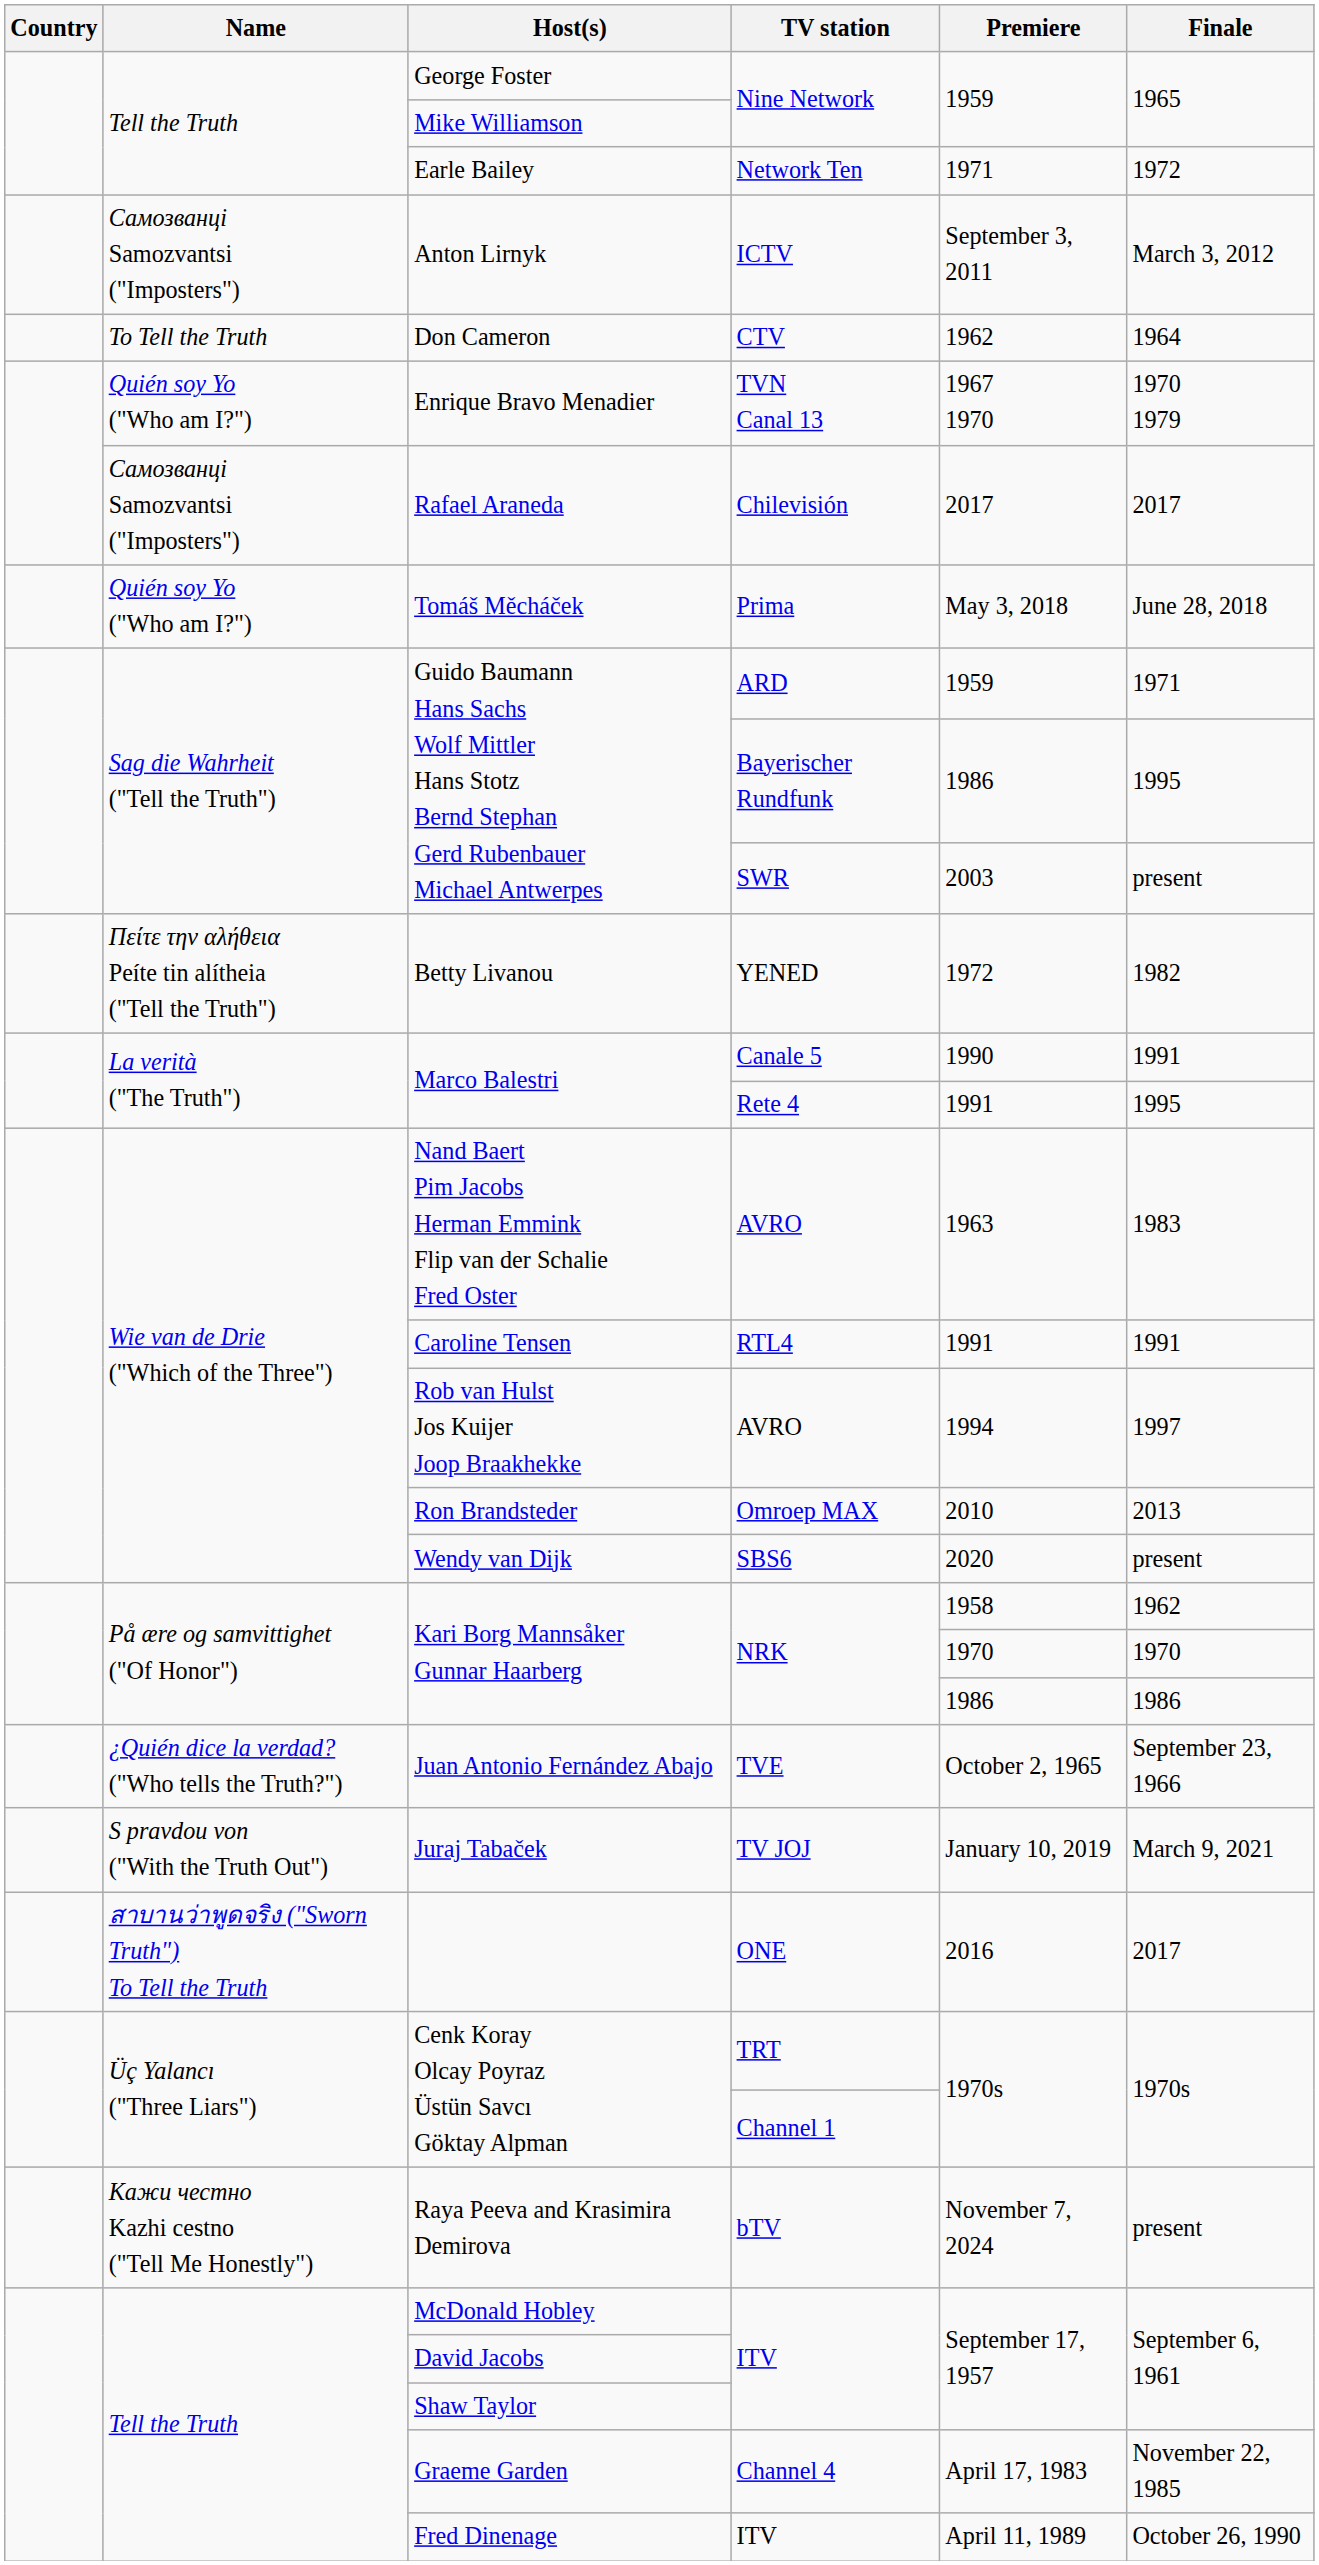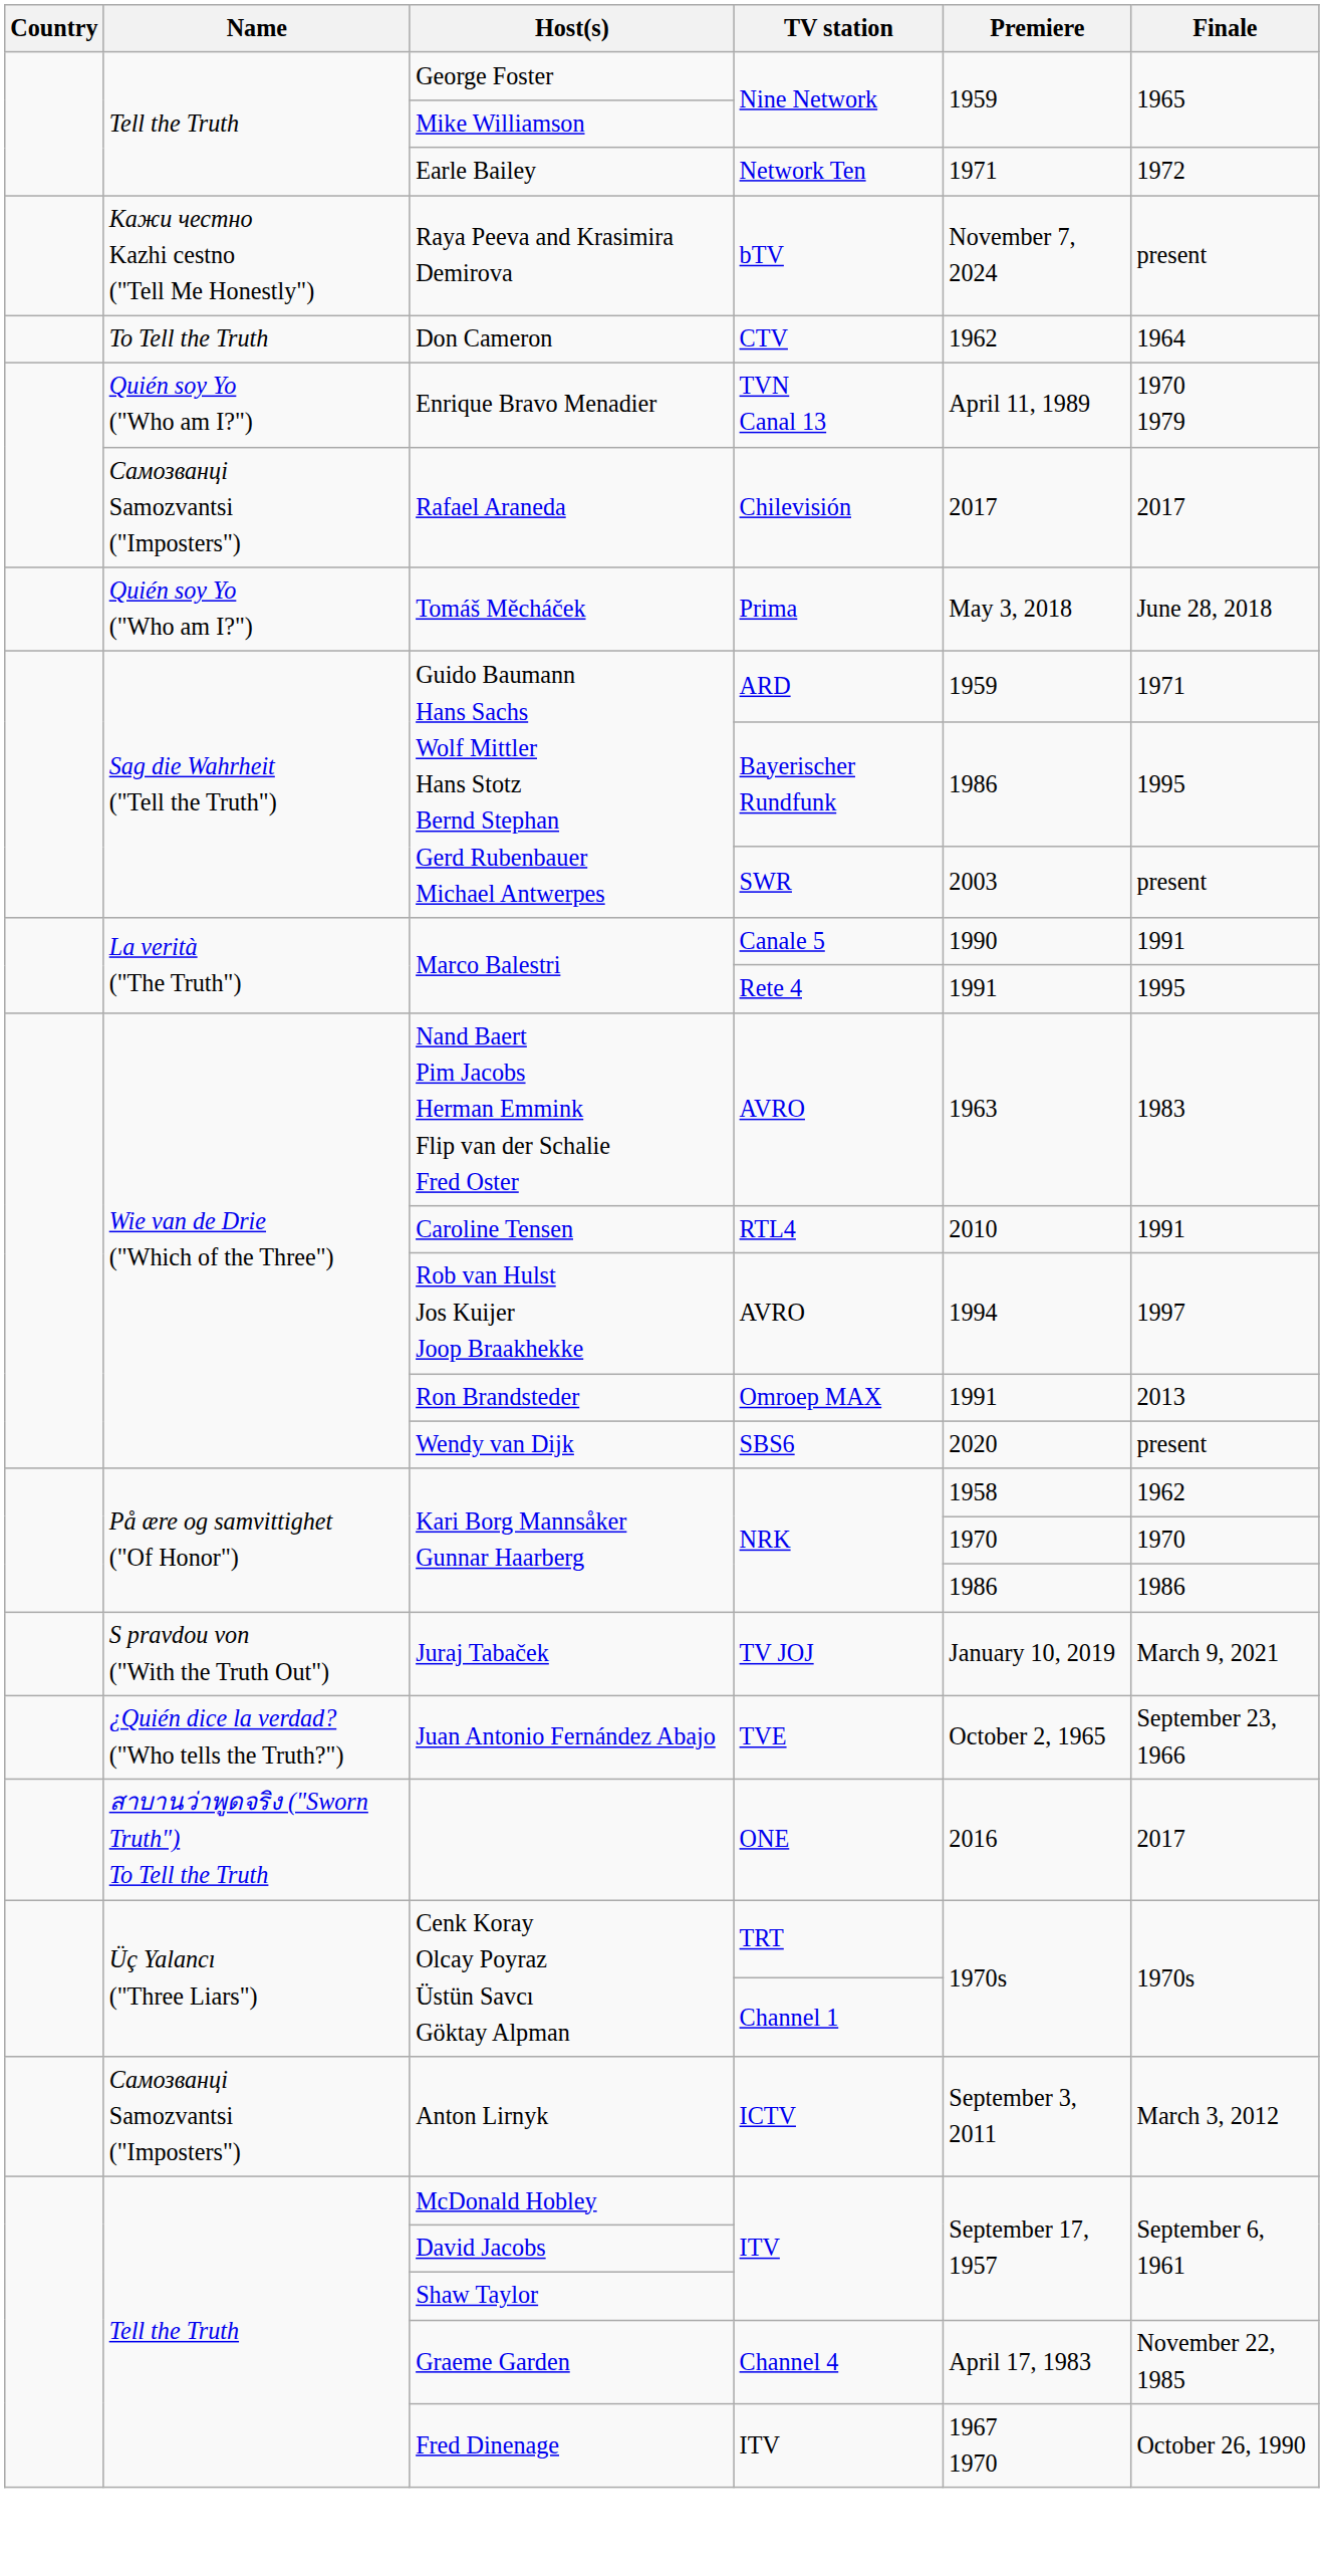 <table class="wikitable" style="font-size:1.00em; line-height:1.5em;">
 <tr>
 <th>Country</th>
 <th>Name</th>
 <th>Host(s)</th>
 <th>TV station</th>
 <th>Premiere</th>
 <th>Finale</th>
 </tr>
 <tr>
 <td rowspan="3"></td>
 <td rowspan="3"><em>Tell the Truth</em></td>
 <td>George Foster</td>
 <td rowspan="2"><a href='#'>Nine Network</a></td>
 <td rowspan="2">1959</td>
 <td rowspan="2">1965</td>
 </tr>
 <tr>
 <td><a href='#'>Mike Williamson</a></td>
 </tr>
 <tr>
 <td>Earle Bailey</td>
 <td><a href='#'>Network Ten</a></td>
 <td>1971</td>
 <td>1972</td>
 </tr>
 <tr>
 <td></td>
-<td><em>Самозванці</em><br>Samozvantsi<br>("Imposters")</td>
-<td>Anton Lirnyk</td>
-<td><a href='#'>ICTV</a></td>
-<td>September 3, 2011</td>
-<td>March 3, 2012</td>
+<td><em>Кажи честно</em><br>Kazhi cestno<br>("Tell Me Honestly")</td>
+<td>Raya Peeva and Krasimira Demirova</td>
+<td><a href='#'>bTV</a></td>
+<td>November 7, 2024</td>
+<td>present</td>
 </tr>
 <tr>
 <td> </td>
 <td><em>To Tell the Truth</em></td>
 <td>Don Cameron</td>
 <td><a href='#'>CTV</a></td>
 <td>1962</td>
 <td>1964</td>
 </tr>
 <tr>
 <td rowspan="2"></td>
 <td><em><a href='#'>Quién soy Yo</a></em><br> ("Who am I?")</td>
 <td>Enrique Bravo Menadier</td>
 <td><a href='#'>TVN</a><br><a href='#'>Canal 13</a></td>
-<td>1967<br>1970</td>
+<td>April 11, 1989</td>
 <td>1970<br>1979</td>
 </tr>
 <tr>
 <td><em>Самозванці</em><br>Samozvantsi<br>("Imposters")</td>
 <td><a href='#'>Rafael Araneda</a></td>
 <td><a href='#'>Chilevisión</a></td>
 <td>2017</td>
 <td>2017</td>
 </tr>
 <tr>
 <td></td>
 <td><em><a href='#'>Quién soy Yo</a></em><br> ("Who am I?")</td>
 <td><a href='#'>Tomáš Měcháček</a></td>
 <td><a href='#'>Prima</a></td>
 <td>May 3, 2018</td>
 <td>June 28, 2018</td>
 </tr>
 <tr>
 <td rowspan="3"></td>
 <td rowspan="3"><em><a href='#'>Sag die Wahrheit</a></em><br> ("Tell the Truth")</td>
 <td rowspan="3">Guido Baumann<br><a href='#'>Hans Sachs</a><br><a href='#'>Wolf Mittler</a><br>Hans Stotz<br><a href='#'>Bernd Stephan</a><br><a href='#'>Gerd Rubenbauer</a><br><a href='#'>Michael Antwerpes</a></td>
 <td><a href='#'>ARD</a></td>
 <td>1959</td>
 <td>1971</td>
 </tr>
 <tr>
 <td><a href='#'>Bayerischer Rundfunk</a></td>
 <td>1986</td>
 <td>1995</td>
 </tr>
 <tr>
 <td><a href='#'>SWR</a></td>
 <td>2003</td>
 <td>present</td>
 </tr>
 <tr>
-<td></td>
-<td><em>Πείτε την αλήθεια</em><br>Peíte tin alítheia<br> ("Tell the Truth")</td>
-<td>Betty Livanou</td>
-<td>YENED</td>
-<td>1972</td>
-<td>1982</td>
-</tr>
-<tr>
 <td rowspan="2"></td>
 <td rowspan="2"><em><a href='#'>La verità</a></em><br> ("The Truth")</td>
 <td rowspan="2"><a href='#'>Marco Balestri</a></td>
 <td><a href='#'>Canale 5</a></td>
 <td>1990</td>
 <td>1991</td>
 </tr>
 <tr>
 <td><a href='#'>Rete 4</a></td>
 <td>1991</td>
 <td>1995</td>
 </tr>
 <tr>
 <td rowspan="5"></td>
 <td rowspan="5"><em><a href='#'>Wie van de Drie</a></em><br> ("Which of the Three")</td>
 <td><a href='#'>Nand Baert</a><br><a href='#'>Pim Jacobs</a><br><a href='#'>Herman Emmink</a><br>Flip van der Schalie<br><a href='#'>Fred Oster</a></td>
 <td><a href='#'>AVRO</a></td>
 <td>1963</td>
 <td>1983</td>
 </tr>
 <tr>
 <td><a href='#'>Caroline Tensen</a></td>
 <td><a href='#'>RTL4</a></td>
-<td>1991</td>
+<td>2010</td>
 <td>1991</td>
 </tr>
 <tr>
 <td><a href='#'>Rob van Hulst</a><br>Jos Kuijer<br><a href='#'>Joop Braakhekke</a></td>
 <td>AVRO</td>
 <td>1994</td>
 <td>1997</td>
 </tr>
 <tr>
 <td><a href='#'>Ron Brandsteder</a></td>
 <td><a href='#'>Omroep MAX</a></td>
-<td>2010</td>
+<td>1991</td>
 <td>2013</td>
 </tr>
 <tr>
 <td><a href='#'>Wendy van Dijk</a></td>
 <td><a href='#'>SBS6</a></td>
 <td>2020</td>
 <td>present</td>
 </tr>
 <tr>
 <td rowspan="3"></td>
 <td rowspan="3"><em>På ære og samvittighet</em><br>("Of Honor")</td>
 <td rowspan="3"><a href='#'>Kari Borg Mannsåker</a><br><a href='#'>Gunnar Haarberg</a></td>
 <td rowspan="3"><a href='#'>NRK</a></td>
 <td>1958</td>
 <td>1962</td>
 </tr>
 <tr>
 <td>1970</td>
 <td>1970</td>
 </tr>
 <tr>
 <td>1986</td>
 <td>1986</td>
 </tr>
 <tr>
 <td></td>
+<td><em>S pravdou von</em><br>("With the Truth Out")</td>
+<td><a href='#'>Juraj Tabaček</a></td>
+<td><a href='#'>TV JOJ</a></td>
+<td>January 10, 2019</td>
+<td>March 9, 2021</td>
+</tr>
+<tr>
+<td></td>
 <td><em><a href='#'>¿Quién dice la verdad?</a></em><br> ("Who tells the Truth?")</td>
 <td><a href='#'>Juan Antonio Fernández Abajo</a></td>
 <td><a href='#'>TVE</a></td>
 <td>October 2, 1965</td>
 <td>September 23, 1966</td>
-</tr>
-<tr>
-<td></td>
-<td><em>S pravdou von</em><br>("With the Truth Out")</td>
-<td><a href='#'>Juraj Tabaček</a></td>
-<td><a href='#'>TV JOJ</a></td>
-<td>January 10, 2019</td>
-<td>March 9, 2021</td>
 </tr>
 <tr>
 <td></td>
 <td><em><a href='#'>สาบานว่าพูดจริง ("Sworn Truth")<br>To Tell the Truth</a></em></td>
 <td></td>
 <td><a href='#'>ONE</a></td>
 <td>2016</td>
 <td>2017</td>
 </tr>
 <tr>
 <td rowspan="2"></td>
 <td rowspan="2"><em>Üç Yalancı</em><br>("Three Liars")</td>
 <td rowspan="2">Cenk Koray<br>Olcay Poyraz<br>Üstün Savcı<br>Göktay Alpman</td>
 <td><a href='#'>TRT</a></td>
 <td rowspan="2">1970s</td>
 <td rowspan="2">1970s</td>
 </tr>
 <tr>
 <td><a href='#'>Channel 1</a></td>
 </tr>
 <tr>
 <td></td>
-<td><em>Кажи честно</em><br>Kazhi cestno<br>("Tell Me Honestly")</td>
-<td>Raya Peeva and Krasimira Demirova</td>
-<td><a href='#'>bTV</a></td>
-<td>November 7, 2024</td>
-<td>present</td>
+<td><em>Самозванці</em><br>Samozvantsi<br>("Imposters")</td>
+<td>Anton Lirnyk</td>
+<td><a href='#'>ICTV</a></td>
+<td>September 3, 2011</td>
+<td>March 3, 2012</td>
 </tr>
 <tr>
 <td rowspan="5"></td>
 <td rowspan="5"><em><a href='#'>Tell the Truth</a></em></td>
 <td><a href='#'>McDonald Hobley</a></td>
 <td rowspan="3"><a href='#'>ITV</a></td>
 <td rowspan="3">September 17, 1957</td>
 <td rowspan="3">September 6, 1961</td>
 </tr>
 <tr>
 <td><a href='#'>David Jacobs</a></td>
 </tr>
 <tr>
 <td><a href='#'>Shaw Taylor</a></td>
 </tr>
 <tr>
 <td><a href='#'>Graeme Garden</a></td>
 <td><a href='#'>Channel 4</a></td>
 <td>April 17, 1983</td>
 <td>November 22, 1985</td>
 </tr>
 <tr>
 <td><a href='#'>Fred Dinenage</a></td>
 <td>ITV</td>
-<td>April 11, 1989</td>
+<td>1967<br>1970</td>
 <td>October 26, 1990</td>
 </tr>
 </table>
